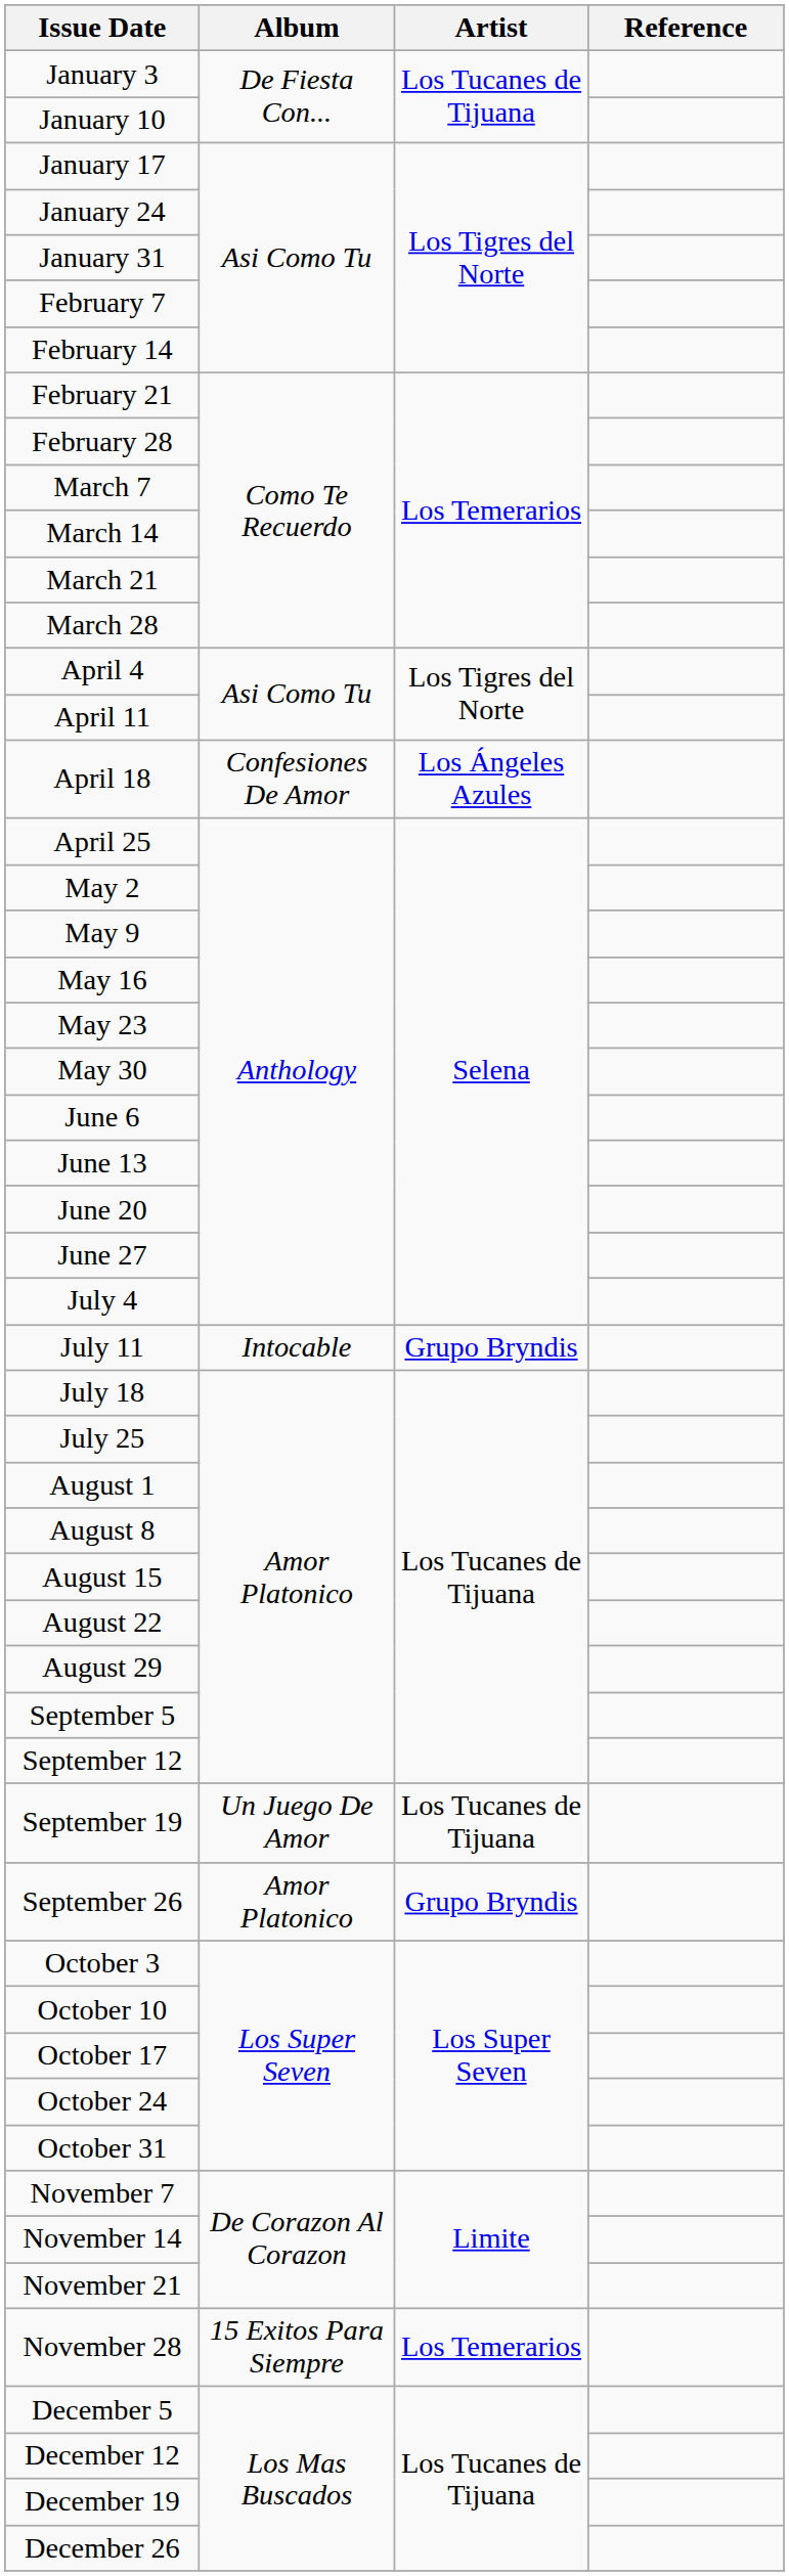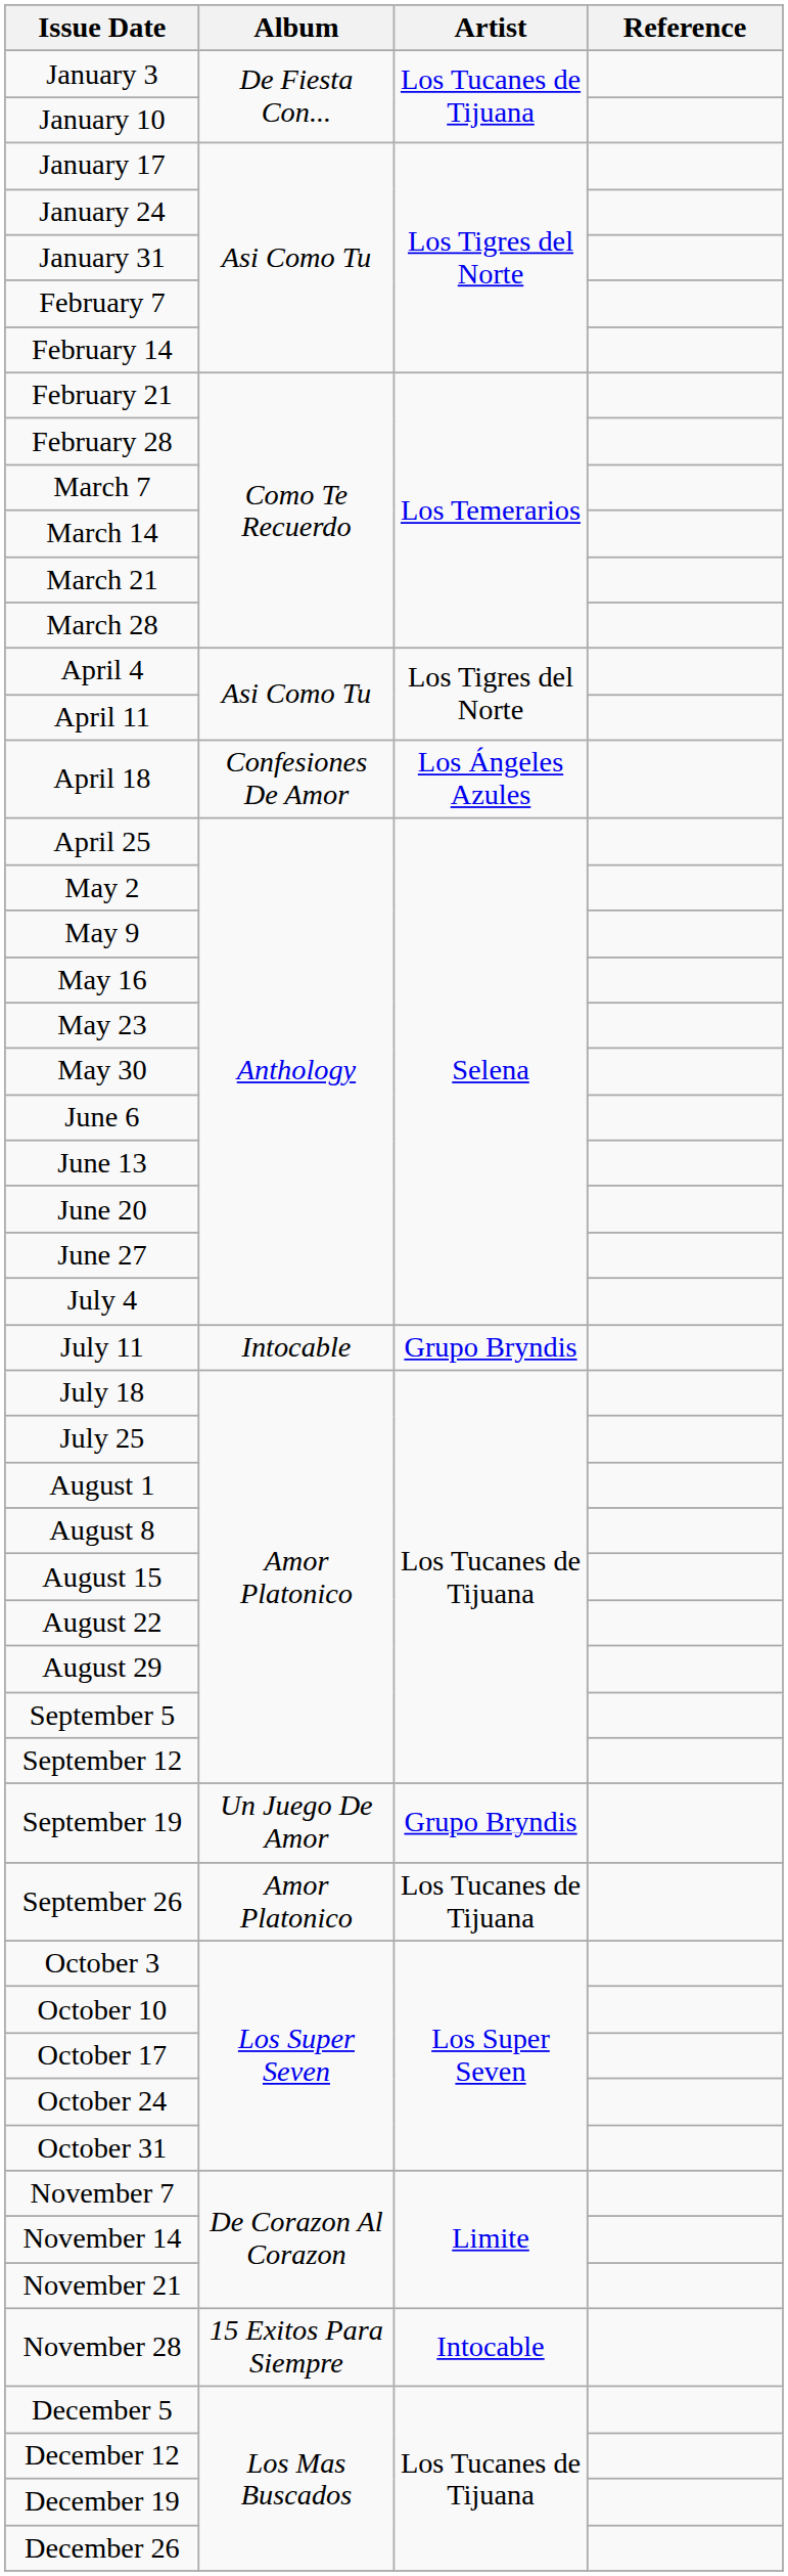 <table class="wikitable" style="text-align: center">
 <tr>
 <th width="100"><strong>Issue Date</strong></th>
 <th width="100"><strong>Album</strong></th>
 <th width="100"><strong>Artist</strong></th>
 <th width="100" class="unsortable"><strong>Reference</strong></th>
 </tr>
 <tr>
 <td>January 3</td>
 <td rowspan="2"><em>De Fiesta Con...</em></td>
 <td rowspan="2"><a href='#'>Los Tucanes de Tijuana</a></td>
 <td></td>
 </tr>
 <tr>
 <td>January 10</td>
 <td></td>
 </tr>
 <tr>
 <td>January 17</td>
 <td rowspan="5"><em>Asi Como Tu</em></td>
 <td rowspan="5"><a href='#'>Los Tigres del Norte</a></td>
 <td></td>
 </tr>
 <tr>
 <td>January 24</td>
 <td></td>
 </tr>
 <tr>
 <td>January 31</td>
 <td></td>
 </tr>
 <tr>
 <td>February 7</td>
 <td></td>
 </tr>
 <tr>
 <td>February 14</td>
 <td></td>
 </tr>
 <tr>
 <td>February 21</td>
 <td rowspan="6"><em>Como Te Recuerdo</em></td>
 <td rowspan="6"><a href='#'>Los Temerarios</a></td>
 <td></td>
 </tr>
 <tr>
 <td>February 28</td>
 <td></td>
 </tr>
 <tr>
 <td>March 7</td>
 <td></td>
 </tr>
 <tr>
 <td>March 14</td>
 <td></td>
 </tr>
 <tr>
 <td>March 21</td>
 <td></td>
 </tr>
 <tr>
 <td>March 28</td>
 <td></td>
 </tr>
 <tr>
 <td>April 4</td>
 <td rowspan="2"><em>Asi Como Tu</em> </td>
 <td rowspan="2">Los Tigres del Norte</td>
 <td></td>
 </tr>
 <tr>
 <td>April 11</td>
 <td></td>
 </tr>
 <tr>
 <td>April 18</td>
 <td><em>Confesiones De Amor</em></td>
 <td><a href='#'>Los Ángeles Azules</a></td>
 <td></td>
 </tr>
 <tr>
 <td>April 25</td>
 <td rowspan="11"><em><a href='#'>Anthology</a></em></td>
 <td rowspan="11"><a href='#'>Selena</a></td>
 <td></td>
 </tr>
 <tr>
 <td>May 2</td>
 <td></td>
 </tr>
 <tr>
 <td>May 9</td>
 <td></td>
 </tr>
 <tr>
 <td>May 16</td>
 <td></td>
 </tr>
 <tr>
 <td>May 23</td>
 <td></td>
 </tr>
 <tr>
 <td>May 30</td>
 <td></td>
 </tr>
 <tr>
 <td>June 6</td>
 <td></td>
 </tr>
 <tr>
 <td>June 13</td>
 <td></td>
 </tr>
 <tr>
 <td>June 20</td>
 <td></td>
 </tr>
 <tr>
 <td>June 27</td>
 <td></td>
 </tr>
 <tr>
 <td>July 4</td>
 <td></td>
 </tr>
 <tr>
 <td>July 11</td>
 <td><em>Intocable</em></td>
 <td><a href='#'>Grupo Bryndis</a></td>
 <td></td>
 </tr>
 <tr>
 <td>July 18</td>
 <td rowspan="9"><em>Amor Platonico</em></td>
 <td rowspan="9">Los Tucanes de Tijuana</td>
 <td></td>
 </tr>
 <tr>
 <td>July 25</td>
 <td></td>
 </tr>
 <tr>
 <td>August 1</td>
 <td></td>
 </tr>
 <tr>
 <td>August 8</td>
 <td></td>
 </tr>
 <tr>
 <td>August 15</td>
 <td></td>
 </tr>
 <tr>
 <td>August 22</td>
 <td></td>
 </tr>
 <tr>
 <td>August 29</td>
 <td></td>
 </tr>
 <tr>
 <td>September 5</td>
 <td></td>
 </tr>
 <tr>
 <td>September 12</td>
 <td></td>
 </tr>
 <tr>
 <td>September 19</td>
 <td><em>Un Juego De Amor</em></td>
-<td>Los Tucanes de Tijuana</td>
+<td><a href='#'>Grupo Bryndis</a></td>
 <td></td>
 </tr>
 <tr>
 <td>September 26</td>
 <td><em>Amor Platonico</em></td>
-<td><a href='#'>Grupo Bryndis</a></td>
+<td>Los Tucanes de Tijuana</td>
 <td></td>
 </tr>
 <tr>
 <td>October 3</td>
 <td rowspan="5"><em><a href='#'>Los Super Seven</a></em></td>
 <td rowspan="5"><a href='#'>Los Super Seven</a></td>
 <td></td>
 </tr>
 <tr>
 <td>October 10</td>
 <td></td>
 </tr>
 <tr>
 <td>October 17</td>
 <td></td>
 </tr>
 <tr>
 <td>October 24</td>
 <td></td>
 </tr>
 <tr>
 <td>October 31</td>
 <td></td>
 </tr>
 <tr>
 <td>November 7</td>
 <td rowspan="3"><em>De Corazon Al Corazon</em></td>
 <td rowspan="3"><a href='#'>Limite</a></td>
 <td></td>
 </tr>
 <tr>
 <td>November 14</td>
 <td></td>
 </tr>
 <tr>
 <td>November 21</td>
 <td></td>
 </tr>
 <tr>
 <td>November 28</td>
 <td><em>15 Exitos Para Siempre</em></td>
-<td><a href='#'>Los Temerarios</a></td>
+<td><a href='#'>Intocable</a></td>
 <td></td>
 </tr>
 <tr>
 <td>December 5</td>
 <td rowspan="4"><em>Los Mas Buscados</em></td>
 <td rowspan="4">Los Tucanes de Tijuana</td>
 <td></td>
 </tr>
 <tr>
 <td>December 12</td>
 <td></td>
 </tr>
 <tr>
 <td>December 19</td>
 <td></td>
 </tr>
 <tr>
 <td>December 26</td>
 <td></td>
 </tr>
 </table>
